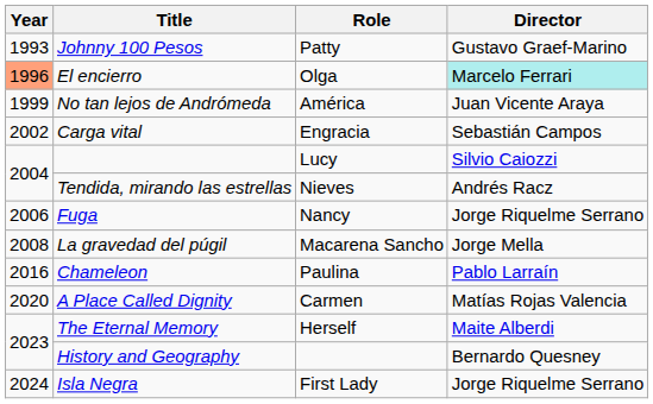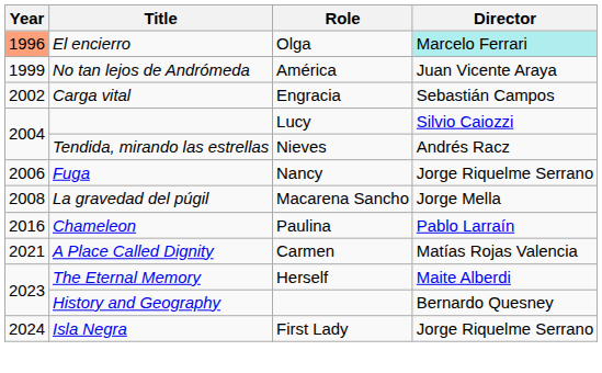 <table class="wikitable" style="font-size: 95%;">
 <tr>
 <th>Year</th>
 <th>Title</th>
 <th>Role</th>
 <th>Director</th>
-</tr>
-<tr>
-<td>1993</td>
-<td><em><a href='#'>Johnny 100 Pesos</a></em></td>
-<td>Patty</td>
-<td>Gustavo Graef-Marino</td>
 </tr>
 <tr>
 <td style="background: lightsalmon;">1996</td>
 <td><em>El encierro</em></td>
 <td>Olga</td>
 <td style="background: paleturquoise;">Marcelo Ferrari</td>
 </tr>
 <tr>
 <td>1999</td>
 <td><em>No tan lejos de Andrómeda</em></td>
 <td>América</td>
 <td>Juan Vicente Araya</td>
 </tr>
 <tr>
 <td>2002</td>
 <td><em>Carga vital</em></td>
 <td>Engracia</td>
 <td>Sebastián Campos</td>
 </tr>
 <tr>
 <td rowspan="2">2004</td>
 <td><em></em></td>
 <td>Lucy</td>
 <td><a href='#'>Silvio Caiozzi</a></td>
 </tr>
 <tr>
 <td><em>Tendida, mirando las estrellas</em></td>
 <td>Nieves</td>
 <td>Andrés Racz</td>
 </tr>
 <tr>
 <td>2006</td>
 <td><em><a href='#'>Fuga</a></em></td>
 <td>Nancy</td>
 <td>Jorge Riquelme Serrano</td>
 </tr>
 <tr>
 <td>2008</td>
 <td><em>La gravedad del púgil</em></td>
 <td>Macarena Sancho</td>
 <td>Jorge Mella</td>
 </tr>
 <tr>
 <td>2016</td>
 <td><em><a href='#'>Chameleon</a></em></td>
 <td>Paulina</td>
 <td><a href='#'>Pablo Larraín</a></td>
 </tr>
 <tr>
-<td>2020</td>
+<td>2021</td>
 <td><em><a href='#'>A Place Called Dignity</a></em></td>
 <td>Carmen</td>
 <td>Matías Rojas Valencia</td>
 </tr>
 <tr>
 <td rowspan="2">2023</td>
 <td><em><a href='#'>The Eternal Memory</a></em></td>
 <td>Herself</td>
 <td><a href='#'>Maite Alberdi</a></td>
 </tr>
 <tr>
 <td><em><a href='#'>History and Geography</a></em></td>
 <td></td>
 <td>Bernardo Quesney</td>
 </tr>
 <tr>
 <td>2024</td>
 <td><em><a href='#'>Isla Negra</a></em></td>
 <td>First Lady</td>
 <td>Jorge Riquelme Serrano</td>
 </tr>
 </table>
